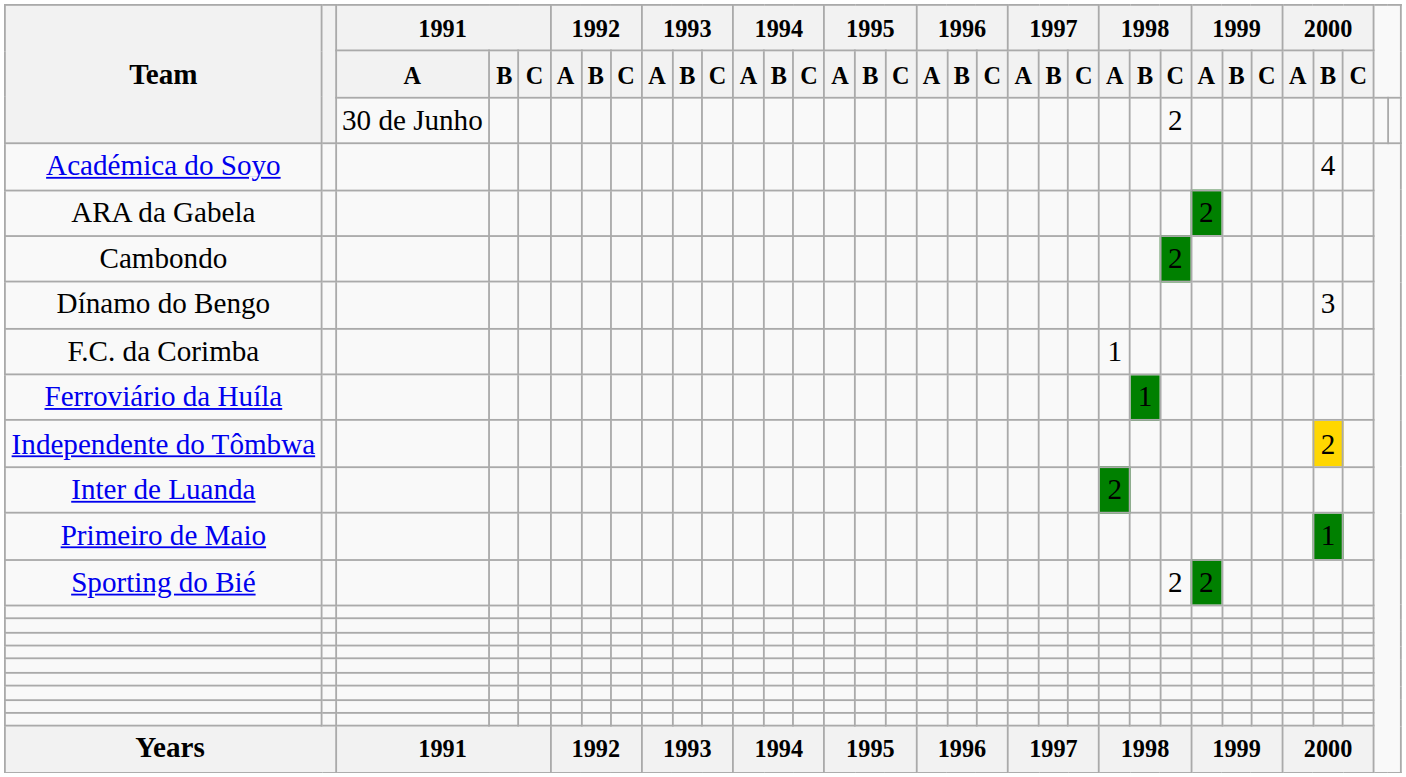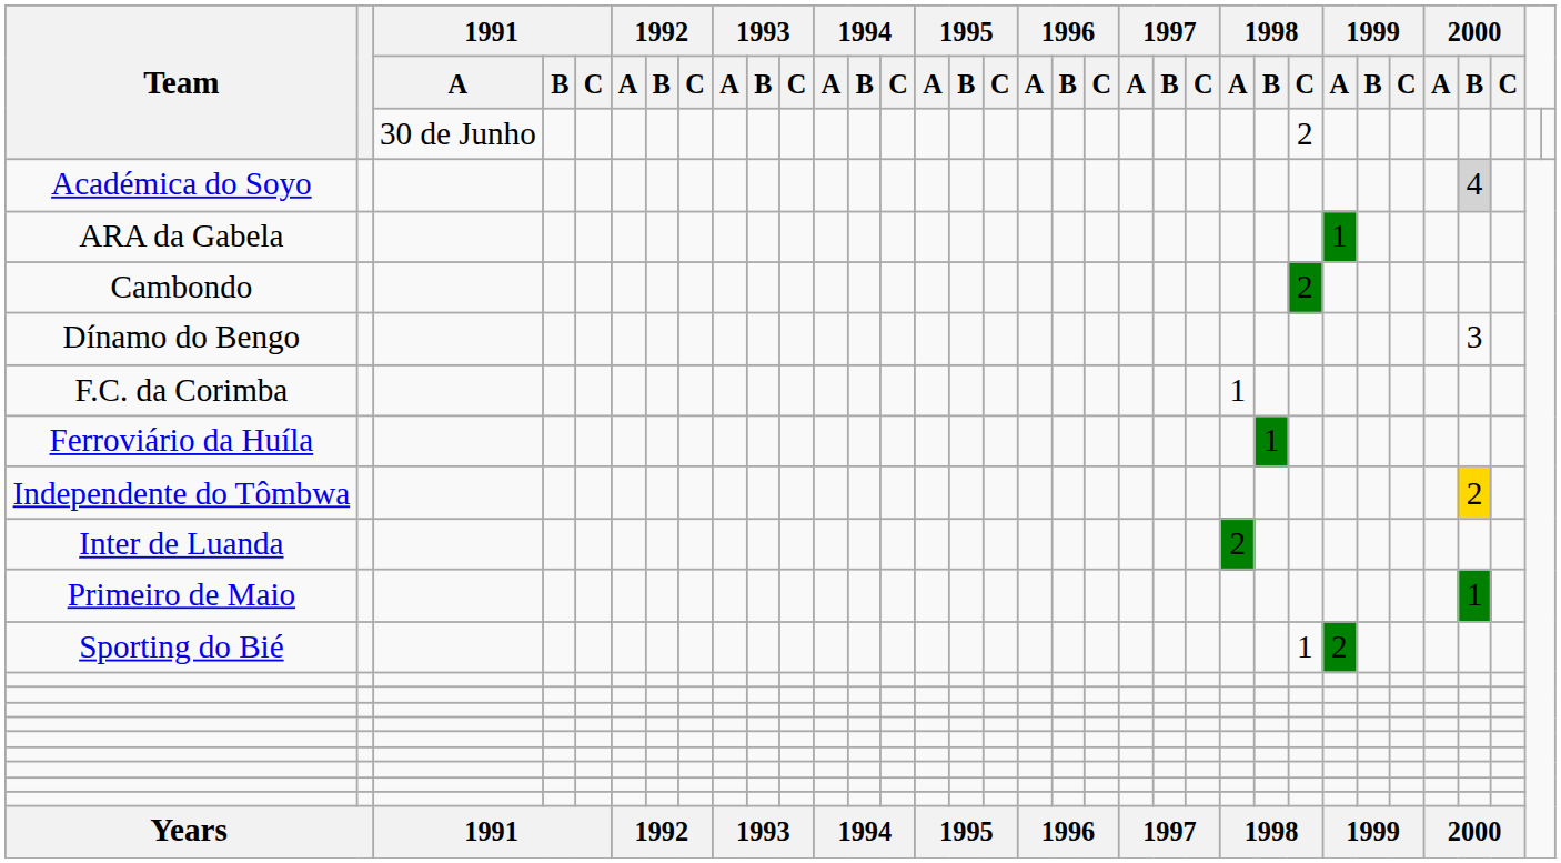 <table class="wikitable plainrowheaders sortable" style="text-align:center">
 <tr>
 <th rowspan="3">Team</th>
 <th rowspan="3"><small></small></th>
 <th scope="col" colspan="3"><small>1991</small></th>
 <th scope="col" colspan="3"><small>1992</small></th>
 <th scope="col" colspan="3"><small>1993</small></th>
 <th scope="col" colspan="3"><small>1994</small></th>
 <th scope="col" colspan="3"><small>1995</small></th>
 <th scope="col" colspan="3"><small>1996</small></th>
 <th scope="col" colspan="3"><small>1997</small></th>
 <th scope="col" colspan="3"><small>1998</small></th>
 <th scope="col" colspan="3"><small>1999</small></th>
 <th scope="col" colspan="3"><small>2000</small></th>
 </tr>
 <tr>
 <th colspan="1"><small>A</small></th>
 <th colspan="1"><small>B</small></th>
 <th colspan="1"><small>C</small></th>
 <th colspan="1"><small>A</small></th>
 <th colspan="1"><small>B</small></th>
 <th colspan="1"><small>C</small></th>
 <th colspan="1"><small>A</small></th>
 <th colspan="1"><small>B</small></th>
 <th colspan="1"><small>C</small></th>
 <th colspan="1"><small>A</small></th>
 <th colspan="1"><small>B</small></th>
 <th colspan="1"><small>C</small></th>
 <th colspan="1"><small>A</small></th>
 <th colspan="1"><small>B</small></th>
 <th colspan="1"><small>C</small></th>
 <th colspan="1"><small>A</small></th>
 <th colspan="1"><small>B</small></th>
 <th colspan="1"><small>C</small></th>
 <th colspan="1"><small>A</small></th>
 <th colspan="1"><small>B</small></th>
 <th colspan="1"><small>C</small></th>
 <th colspan="1"><small>A</small></th>
 <th colspan="1"><small>B</small></th>
 <th colspan="1"><small>C</small></th>
 <th colspan="1"><small>A</small></th>
 <th colspan="1"><small>B</small></th>
 <th colspan="1"><small>C</small></th>
 <th colspan="1"><small>A</small></th>
 <th colspan="1"><small>B</small></th>
 <th colspan="1"><small>C</small></th>
 </tr>
 <tr>
 <td>30 de Junho</td>
 <td><small></small></td>
 <td></td>
 <td></td>
 <td></td>
 <td></td>
 <td></td>
 <td></td>
 <td></td>
 <td></td>
 <td></td>
 <td></td>
 <td></td>
 <td></td>
 <td></td>
 <td></td>
 <td></td>
 <td></td>
 <td></td>
 <td></td>
 <td></td>
 <td></td>
 <td></td>
 <td>2</td>
 <td></td>
 <td></td>
 <td></td>
 <td></td>
 <td></td>
 <td></td>
 <td></td>
 <td></td>
 </tr>
 <tr>
 <td><a href='#'>Académica do Soyo</a></td>
 <td><small></small></td>
 <td></td>
 <td></td>
 <td></td>
 <td></td>
 <td></td>
 <td></td>
 <td></td>
 <td></td>
 <td></td>
 <td></td>
 <td></td>
 <td></td>
 <td></td>
 <td></td>
 <td></td>
 <td></td>
 <td></td>
 <td></td>
 <td></td>
 <td></td>
 <td></td>
 <td></td>
 <td></td>
 <td></td>
 <td></td>
 <td></td>
 <td></td>
 <td></td>
-<td>4</td>
+<td style="background: lightgrey;">4</td>
 <td></td>
 </tr>
 <tr>
 <td>ARA da Gabela</td>
 <td><small></small></td>
 <td></td>
 <td></td>
 <td></td>
 <td></td>
 <td></td>
 <td></td>
 <td></td>
 <td></td>
 <td></td>
 <td></td>
 <td></td>
 <td></td>
 <td></td>
 <td></td>
 <td></td>
 <td></td>
 <td></td>
 <td></td>
 <td></td>
 <td></td>
 <td></td>
 <td></td>
 <td></td>
 <td></td>
-<td style="background:#008000;">2</td>
+<td style="background:#008000;">1</td>
 <td></td>
 <td></td>
 <td></td>
 <td></td>
 <td></td>
 </tr>
 <tr>
 <td>Cambondo</td>
 <td><small></small></td>
 <td></td>
 <td></td>
 <td></td>
 <td></td>
 <td></td>
 <td></td>
 <td></td>
 <td></td>
 <td></td>
 <td></td>
 <td></td>
 <td></td>
 <td></td>
 <td></td>
 <td></td>
 <td></td>
 <td></td>
 <td></td>
 <td></td>
 <td></td>
 <td></td>
 <td></td>
 <td></td>
 <td style="background:#008000;">2</td>
 <td></td>
 <td></td>
 <td></td>
 <td></td>
 <td></td>
 <td></td>
 </tr>
 <tr>
 <td>Dínamo do Bengo</td>
 <td><small></small></td>
 <td></td>
 <td></td>
 <td></td>
 <td></td>
 <td></td>
 <td></td>
 <td></td>
 <td></td>
 <td></td>
 <td></td>
 <td></td>
 <td></td>
 <td></td>
 <td></td>
 <td></td>
 <td></td>
 <td></td>
 <td></td>
 <td></td>
 <td></td>
 <td></td>
 <td></td>
 <td></td>
 <td></td>
 <td></td>
 <td></td>
 <td></td>
 <td></td>
 <td>3</td>
 <td></td>
 </tr>
 <tr>
 <td>F.C. da Corimba</td>
 <td><small></small></td>
 <td></td>
 <td></td>
 <td></td>
 <td></td>
 <td></td>
 <td></td>
 <td></td>
 <td></td>
 <td></td>
 <td></td>
 <td></td>
 <td></td>
 <td></td>
 <td></td>
 <td></td>
 <td></td>
 <td></td>
 <td></td>
 <td></td>
 <td></td>
 <td></td>
 <td>1</td>
 <td></td>
 <td></td>
 <td></td>
 <td></td>
 <td></td>
 <td></td>
 <td></td>
 <td></td>
 </tr>
 <tr>
 <td><a href='#'>Ferroviário da Huíla</a></td>
 <td><small></small></td>
 <td></td>
 <td></td>
 <td></td>
 <td></td>
 <td></td>
 <td></td>
 <td></td>
 <td></td>
 <td></td>
 <td></td>
 <td></td>
 <td></td>
 <td></td>
 <td></td>
 <td></td>
 <td></td>
 <td></td>
 <td></td>
 <td></td>
 <td></td>
 <td></td>
 <td></td>
 <td style="background:#008000;">1</td>
 <td></td>
 <td></td>
 <td></td>
 <td></td>
 <td></td>
 <td></td>
 <td></td>
 </tr>
 <tr>
 <td><a href='#'>Independente do Tômbwa</a></td>
 <td><small></small></td>
 <td></td>
 <td></td>
 <td></td>
 <td></td>
 <td></td>
 <td></td>
 <td></td>
 <td></td>
 <td></td>
 <td></td>
 <td></td>
 <td></td>
 <td></td>
 <td></td>
 <td></td>
 <td></td>
 <td></td>
 <td></td>
 <td></td>
 <td></td>
 <td></td>
 <td></td>
 <td></td>
 <td></td>
 <td></td>
 <td></td>
 <td></td>
 <td></td>
 <td style="background: gold;">2</td>
 <td></td>
 </tr>
 <tr>
 <td><a href='#'>Inter de Luanda</a></td>
 <td><small></small></td>
 <td></td>
 <td></td>
 <td></td>
 <td></td>
 <td></td>
 <td></td>
 <td></td>
 <td></td>
 <td></td>
 <td></td>
 <td></td>
 <td></td>
 <td></td>
 <td></td>
 <td></td>
 <td></td>
 <td></td>
 <td></td>
 <td></td>
 <td></td>
 <td></td>
 <td style="background:#008000;">2</td>
 <td></td>
 <td></td>
 <td></td>
 <td></td>
 <td></td>
 <td></td>
 <td></td>
 <td></td>
 </tr>
 <tr>
 <td><a href='#'>Primeiro de Maio</a></td>
 <td><small></small></td>
 <td></td>
 <td></td>
 <td></td>
 <td></td>
 <td></td>
 <td></td>
 <td></td>
 <td></td>
 <td></td>
 <td></td>
 <td></td>
 <td></td>
 <td></td>
 <td></td>
 <td></td>
 <td></td>
 <td></td>
 <td></td>
 <td></td>
 <td></td>
 <td></td>
 <td></td>
 <td></td>
 <td></td>
 <td></td>
 <td></td>
 <td></td>
 <td></td>
 <td style="background:#008000;">1</td>
 <td></td>
 </tr>
 <tr>
 <td><a href='#'>Sporting do Bié</a></td>
 <td><small></small></td>
 <td></td>
 <td></td>
 <td></td>
 <td></td>
 <td></td>
 <td></td>
 <td></td>
 <td></td>
 <td></td>
 <td></td>
 <td></td>
 <td></td>
 <td></td>
 <td></td>
 <td></td>
 <td></td>
 <td></td>
 <td></td>
 <td></td>
 <td></td>
 <td></td>
 <td></td>
 <td></td>
-<td>2</td>
+<td>1</td>
 <td style="background:#008000;">2</td>
 <td></td>
 <td></td>
 <td></td>
 <td></td>
 <td></td>
 </tr>
 <tr>
 <td></td>
 <td></td>
 <td></td>
 <td></td>
 <td></td>
 <td></td>
 <td></td>
 <td></td>
 <td></td>
 <td></td>
 <td></td>
 <td></td>
 <td></td>
 <td></td>
 <td></td>
 <td></td>
 <td></td>
 <td></td>
 <td></td>
 <td></td>
 <td></td>
 <td></td>
 <td></td>
 <td></td>
 <td></td>
 <td></td>
 <td></td>
 <td></td>
 <td></td>
 <td></td>
 <td></td>
 <td></td>
 </tr>
 <tr>
 <td></td>
 <td></td>
 <td></td>
 <td></td>
 <td></td>
 <td></td>
 <td></td>
 <td></td>
 <td></td>
 <td></td>
 <td></td>
 <td></td>
 <td></td>
 <td></td>
 <td></td>
 <td></td>
 <td></td>
 <td></td>
 <td></td>
 <td></td>
 <td></td>
 <td></td>
 <td></td>
 <td></td>
 <td></td>
 <td></td>
 <td></td>
 <td></td>
 <td></td>
 <td></td>
 <td></td>
 <td></td>
 </tr>
 <tr>
 <td></td>
 <td></td>
 <td></td>
 <td></td>
 <td></td>
 <td></td>
 <td></td>
 <td></td>
 <td></td>
 <td></td>
 <td></td>
 <td></td>
 <td></td>
 <td></td>
 <td></td>
 <td></td>
 <td></td>
 <td></td>
 <td></td>
 <td></td>
 <td></td>
 <td></td>
 <td></td>
 <td></td>
 <td></td>
 <td></td>
 <td></td>
 <td></td>
 <td></td>
 <td></td>
 <td></td>
 <td></td>
 </tr>
 <tr>
 <td></td>
 <td></td>
 <td></td>
 <td></td>
 <td></td>
 <td></td>
 <td></td>
 <td></td>
 <td></td>
 <td></td>
 <td></td>
 <td></td>
 <td></td>
 <td></td>
 <td></td>
 <td></td>
 <td></td>
 <td></td>
 <td></td>
 <td></td>
 <td></td>
 <td></td>
 <td></td>
 <td></td>
 <td></td>
 <td></td>
 <td></td>
 <td></td>
 <td></td>
 <td></td>
 <td></td>
 <td></td>
 </tr>
 <tr>
 <td></td>
 <td></td>
 <td></td>
 <td></td>
 <td></td>
 <td></td>
 <td></td>
 <td></td>
 <td></td>
 <td></td>
 <td></td>
 <td></td>
 <td></td>
 <td></td>
 <td></td>
 <td></td>
 <td></td>
 <td></td>
 <td></td>
 <td></td>
 <td></td>
 <td></td>
 <td></td>
 <td></td>
 <td></td>
 <td></td>
 <td></td>
 <td></td>
 <td></td>
 <td></td>
 <td></td>
 <td></td>
 </tr>
 <tr>
 <td></td>
 <td></td>
 <td></td>
 <td></td>
 <td></td>
 <td></td>
 <td></td>
 <td></td>
 <td></td>
 <td></td>
 <td></td>
 <td></td>
 <td></td>
 <td></td>
 <td></td>
 <td></td>
 <td></td>
 <td></td>
 <td></td>
 <td></td>
 <td></td>
 <td></td>
 <td></td>
 <td></td>
 <td></td>
 <td></td>
 <td></td>
 <td></td>
 <td></td>
 <td></td>
 <td></td>
 <td></td>
 </tr>
 <tr>
 <td></td>
 <td></td>
 <td></td>
 <td></td>
 <td></td>
 <td></td>
 <td></td>
 <td></td>
 <td></td>
 <td></td>
 <td></td>
 <td></td>
 <td></td>
 <td></td>
 <td></td>
 <td></td>
 <td></td>
 <td></td>
 <td></td>
 <td></td>
 <td></td>
 <td></td>
 <td></td>
 <td></td>
 <td></td>
 <td></td>
 <td></td>
 <td></td>
 <td></td>
 <td></td>
 <td></td>
 <td></td>
 </tr>
 <tr>
 <td></td>
 <td></td>
 <td></td>
 <td></td>
 <td></td>
 <td></td>
 <td></td>
 <td></td>
 <td></td>
 <td></td>
 <td></td>
 <td></td>
 <td></td>
 <td></td>
 <td></td>
 <td></td>
 <td></td>
 <td></td>
 <td></td>
 <td></td>
 <td></td>
 <td></td>
 <td></td>
 <td></td>
 <td></td>
 <td></td>
 <td></td>
 <td></td>
 <td></td>
 <td></td>
 <td></td>
 <td></td>
 </tr>
 <tr>
 <td></td>
 <td></td>
 <td></td>
 <td></td>
 <td></td>
 <td></td>
 <td></td>
 <td></td>
 <td></td>
 <td></td>
 <td></td>
 <td></td>
 <td></td>
 <td></td>
 <td></td>
 <td></td>
 <td></td>
 <td></td>
 <td></td>
 <td></td>
 <td></td>
 <td></td>
 <td></td>
 <td></td>
 <td></td>
 <td></td>
 <td></td>
 <td></td>
 <td></td>
 <td></td>
 <td></td>
 <td></td>
 </tr>
 <tr>
 <th colspan=2>Years</th>
 <th colspan=3><small>1991</small></th>
 <th colspan=3><small>1992</small></th>
 <th colspan=3><small>1993</small></th>
 <th colspan=3><small>1994</small></th>
 <th colspan=3><small>1995</small></th>
 <th colspan=3><small>1996</small></th>
 <th colspan=3><small>1997</small></th>
 <th colspan=3><small>1998</small></th>
 <th colspan=3><small>1999</small></th>
 <th colspan=3><small>2000</small></th>
 </tr>
 </table>
